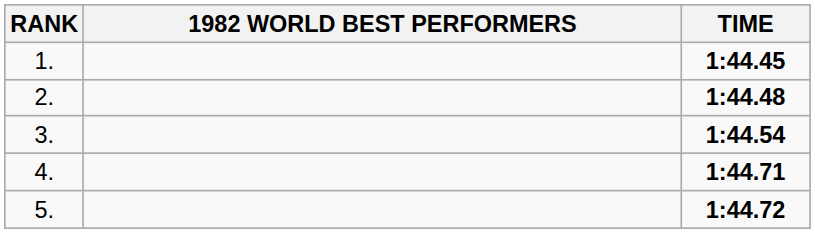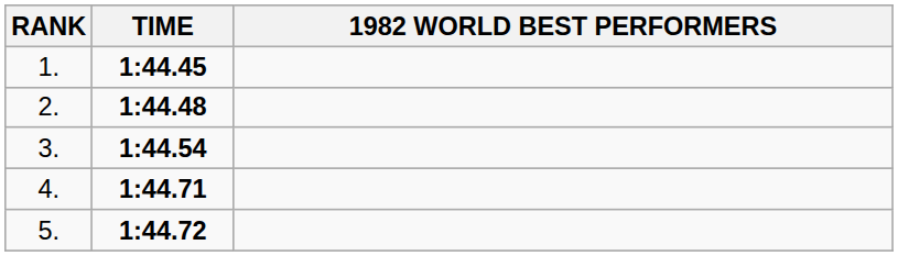 <table class="wikitable" style="border-collapse: collapse; font-size: 90%;">
 <tr>
 <th>RANK</th>
+<th align="center" style="width: 5em">TIME</th>
 <th align="center" style="width: 25em">1982 WORLD BEST PERFORMERS</th>
-<th align="center" style="width: 5em">TIME</th>
 </tr>
 <tr>
 <td align="center">1.</td>
+<td align="center"><strong>1:44.45</strong></td>
 <td></td>
-<td align="center"><strong>1:44.45</strong></td>
 </tr>
 <tr>
 <td align="center">2.</td>
+<td align="center"><strong>1:44.48</strong></td>
 <td></td>
-<td align="center"><strong>1:44.48</strong></td>
 </tr>
 <tr>
 <td align="center">3.</td>
+<td align="center"><strong>1:44.54</strong></td>
 <td></td>
-<td align="center"><strong>1:44.54</strong></td>
 </tr>
 <tr>
 <td align="center">4.</td>
+<td align="center"><strong>1:44.71</strong></td>
 <td></td>
-<td align="center"><strong>1:44.71</strong></td>
 </tr>
 <tr>
 <td align="center">5.</td>
+<td align="center"><strong>1:44.72</strong></td>
 <td></td>
-<td align="center"><strong>1:44.72</strong></td>
 </tr>
 </table>
